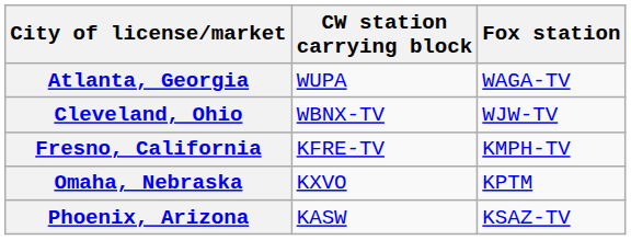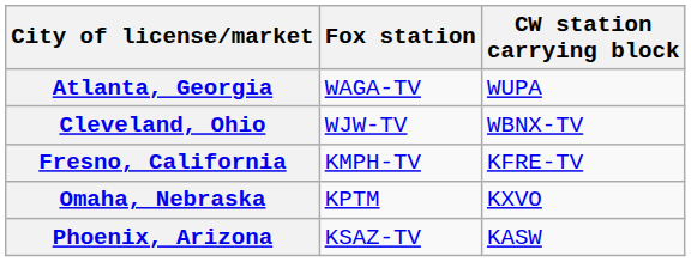 <table class="wikitable plainrowheaders">
 <tr>
 <th scope="col">City of license/market</th>
+<th scope="col">Fox station</th>
 <th scope="col">CW station<br>carrying block</th>
-<th scope="col">Fox station</th>
 </tr>
 <tr>
 <th scope="row"><a href='#'>Atlanta, Georgia</a></th>
+<td><a href='#'>WAGA-TV</a></td>
 <td><a href='#'>WUPA</a></td>
-<td><a href='#'>WAGA-TV</a></td>
 </tr>
 <tr>
 <th scope="row"><a href='#'>Cleveland, Ohio</a></th>
+<td><a href='#'>WJW-TV</a></td>
 <td><a href='#'>WBNX-TV</a></td>
-<td><a href='#'>WJW-TV</a></td>
 </tr>
 <tr>
 <th scope="row"><a href='#'>Fresno, California</a></th>
+<td><a href='#'>KMPH-TV</a></td>
 <td><a href='#'>KFRE-TV</a></td>
-<td><a href='#'>KMPH-TV</a></td>
 </tr>
 <tr>
 <th scope="row"><a href='#'>Omaha, Nebraska</a></th>
+<td><a href='#'>KPTM</a></td>
 <td><a href='#'>KXVO</a></td>
-<td><a href='#'>KPTM</a></td>
 </tr>
 <tr>
 <th scope="row"><a href='#'>Phoenix, Arizona</a></th>
+<td><a href='#'>KSAZ-TV</a></td>
 <td><a href='#'>KASW</a></td>
-<td><a href='#'>KSAZ-TV</a></td>
 </tr>
 </table>
